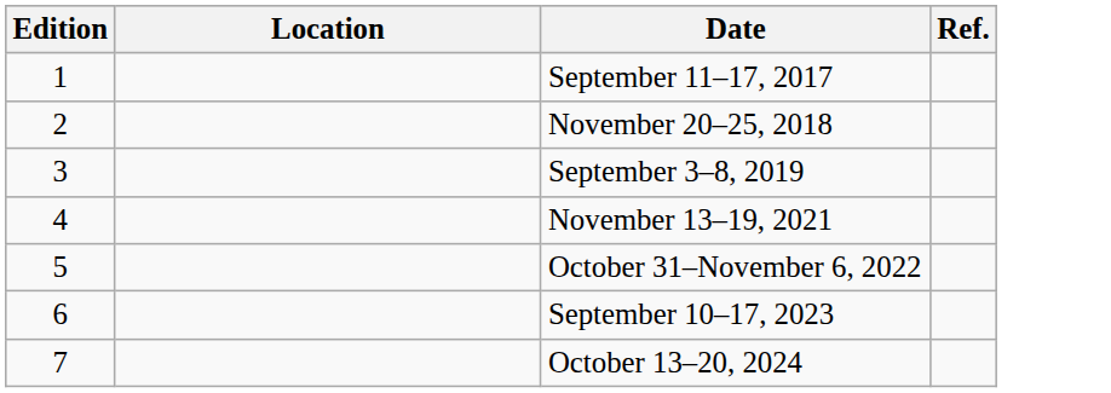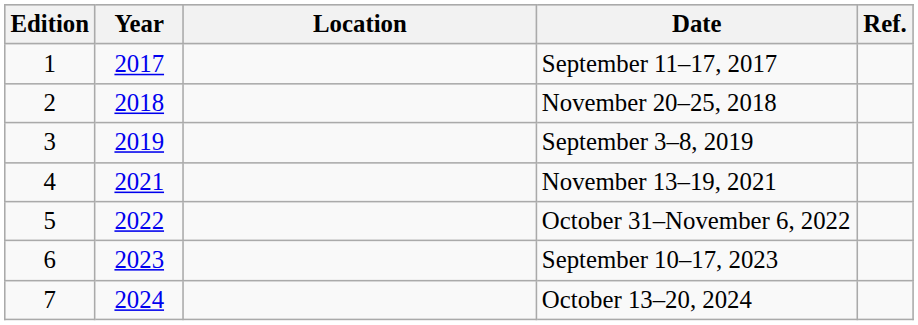 <table class="wikitable" style="text-align:center;">
 <tr bgcolor="cccccc">
 <th width=30>Edition</th>
+<th width=50>Year</th>
 <th width=220>Location</th>
 <th width=200>Date</th>
 <th>Ref.</th>
 </tr>
 <tr>
 <td>1</td>
+<td><a href='#'>2017</a></td>
 <td align=left></td>
 <td align=left>September 11–17, 2017</td>
 <td></td>
 </tr>
 <tr>
 <td>2</td>
+<td><a href='#'>2018</a></td>
 <td align=left></td>
 <td align=left>November 20–25, 2018</td>
 <td></td>
 </tr>
 <tr>
 <td>3</td>
+<td><a href='#'>2019</a></td>
 <td align=left></td>
 <td align=left>September 3–8, 2019</td>
 <td></td>
 </tr>
 <tr>
 <td>4</td>
+<td><a href='#'>2021</a></td>
 <td align=left></td>
 <td align=left>November 13–19, 2021</td>
 <td></td>
 </tr>
 <tr>
 <td>5</td>
+<td><a href='#'>2022</a></td>
 <td align=left></td>
 <td align=left>October 31–November 6, 2022</td>
 <td></td>
 </tr>
 <tr>
 <td>6</td>
+<td><a href='#'>2023</a></td>
 <td align=left></td>
 <td align=left>September 10–17, 2023</td>
 <td></td>
 </tr>
 <tr>
 <td>7</td>
+<td><a href='#'>2024</a></td>
 <td align=left></td>
 <td align=left>October 13–20, 2024</td>
 <td></td>
 </tr>
 </table>
